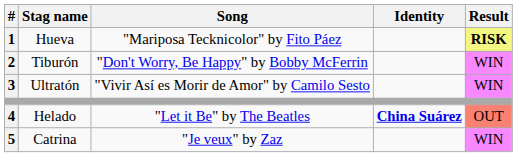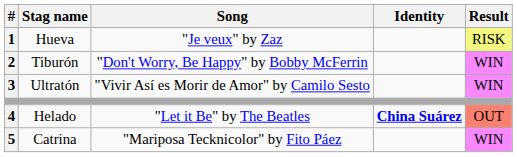 <table class="wikitable plainrowheaders" style="text-align: center;">
 <tr>
 <th>#</th>
 <th>Stag name</th>
 <th>Song</th>
 <th>Identity</th>
 <th>Result</th>
 </tr>
 <tr>
 <th><strong>1</strong></th>
 <td>Hueva</td>
-<td>"Mariposa Tecknicolor" by <a href='#'>Fito Páez</a></td>
+<td>"<a href='#'>Je veux</a>" by <a href='#'>Zaz</a></td>
 <td></td>
-<td bgcolor=#F3F781><strong>RISK</strong></td>
+<td bgcolor=#F3F781>RISK</td>
 </tr>
 <tr>
 <th><strong>2</strong></th>
 <td>Tiburón</td>
 <td>"<a href='#'>Don't Worry, Be Happy</a>" by <a href='#'>Bobby McFerrin</a></td>
 <td></td>
 <td bgcolor="#F888FD">WIN</td>
 </tr>
 <tr>
 <th><strong>3</strong></th>
 <td>Ultratón</td>
 <td>"Vivir Así es Morir de Amor" by <a href='#'>Camilo Sesto</a></td>
 <td></td>
 <td bgcolor="#F888FD">WIN</td>
 </tr>
 <tr>
 <td colspan="5" style="background:darkgray"></td>
 </tr>
 <tr>
 <th><strong>4</strong></th>
 <td>Helado</td>
 <td>"<a href='#'>Let it Be</a>" by <a href='#'>The Beatles</a></td>
 <td><strong><a href='#'>China Suárez</a></strong></td>
 <td bgcolor=salmon>OUT</td>
 </tr>
 <tr>
 <th><strong>5</strong></th>
 <td>Catrina</td>
-<td>"<a href='#'>Je veux</a>" by <a href='#'>Zaz</a></td>
+<td>"Mariposa Tecknicolor" by <a href='#'>Fito Páez</a></td>
 <td></td>
 <td bgcolor="#F888FD">WIN</td>
 </tr>
 </table>
